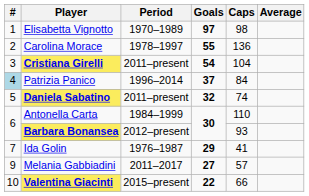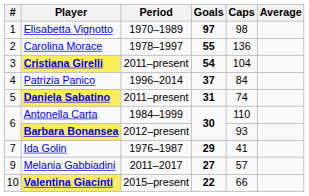 <table class="wikitable sortable" style="text-align:center;">
 <tr>
 <th style="width=15px ;">#</th>
 <th style="width=125px;">Player</th>
 <th style="width=80px ;">Period</th>
 <th style="width=25px ;">Goals</th>
 <th style="width=25px ;">Caps</th>
 <th style="width=25px ;">Average</th>
 </tr>
 <tr>
 <td>1</td>
 <td style="text-align:left;"><a href='#'>Elisabetta Vignotto</a></td>
 <td>1970–1989</td>
 <td><strong>97</strong></td>
 <td>98</td>
 <td></td>
 </tr>
 <tr>
 <td>2</td>
 <td style="text-align:left;"><a href='#'>Carolina Morace</a></td>
 <td>1978–1997</td>
 <td><strong>55</strong></td>
 <td>136</td>
 <td></td>
 </tr>
 <tr>
 <td>3</td>
 <td style="text-align:left;background:#fbec5d"><strong><a href='#'>Cristiana Girelli</a></strong></td>
 <td>2011–present</td>
 <td><strong>54</strong></td>
 <td>104</td>
 <td></td>
 </tr>
 <tr>
-<td style="background: lightblue;">4</td>
+<td>4</td>
 <td style="text-align:left;"><a href='#'>Patrizia Panico</a></td>
 <td>1996–2014</td>
 <td><strong>37</strong></td>
 <td>84</td>
 <td></td>
 </tr>
 <tr>
 <td>5</td>
 <td style="text-align:left;background:#fbec5d"><strong><a href='#'>Daniela Sabatino</a></strong></td>
 <td>2011–present</td>
-<td><strong>32</strong></td>
+<td><strong>31</strong></td>
 <td>74</td>
 <td></td>
 </tr>
 <tr>
 <td rowspan="2">6</td>
 <td style="text-align:left;"><a href='#'>Antonella Carta</a></td>
 <td>1984–1999</td>
 <td rowspan="2"><strong>30</strong></td>
 <td>110</td>
 <td></td>
 </tr>
 <tr>
 <td style="text-align:left;background:#fbec5d"><strong><a href='#'>Barbara Bonansea</a></strong></td>
 <td>2012–present</td>
 <td>93</td>
 <td></td>
 </tr>
 <tr>
 <td>7</td>
 <td style="text-align:left;"><a href='#'>Ida Golin</a></td>
 <td>1976–1987</td>
 <td><strong>29</strong></td>
 <td>41</td>
 <td></td>
 </tr>
 <tr>
 <td>9</td>
 <td style="text-align:left;"><a href='#'>Melania Gabbiadini</a></td>
 <td>2011–2017</td>
 <td><strong>27</strong></td>
 <td>57</td>
 <td></td>
 </tr>
 <tr>
 <td>10</td>
 <td style="text-align:left;background:#fbec5d"><strong><a href='#'>Valentina Giacinti</a></strong></td>
 <td>2015–present</td>
 <td><strong>22</strong></td>
 <td>66</td>
 <td></td>
 </tr>
 </table>
